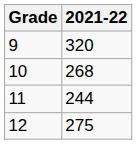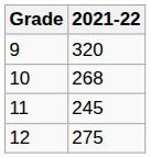 <table class="wikitable">
 <tr>
 <th>Grade</th>
 <th>2021-22</th>
 </tr>
 <tr>
 <td>9</td>
 <td>320</td>
 </tr>
 <tr>
 <td>10</td>
 <td>268</td>
 </tr>
 <tr>
 <td>11</td>
-<td>244</td>
+<td>245</td>
 </tr>
 <tr>
 <td>12</td>
 <td>275</td>
 </tr>
 </table>
